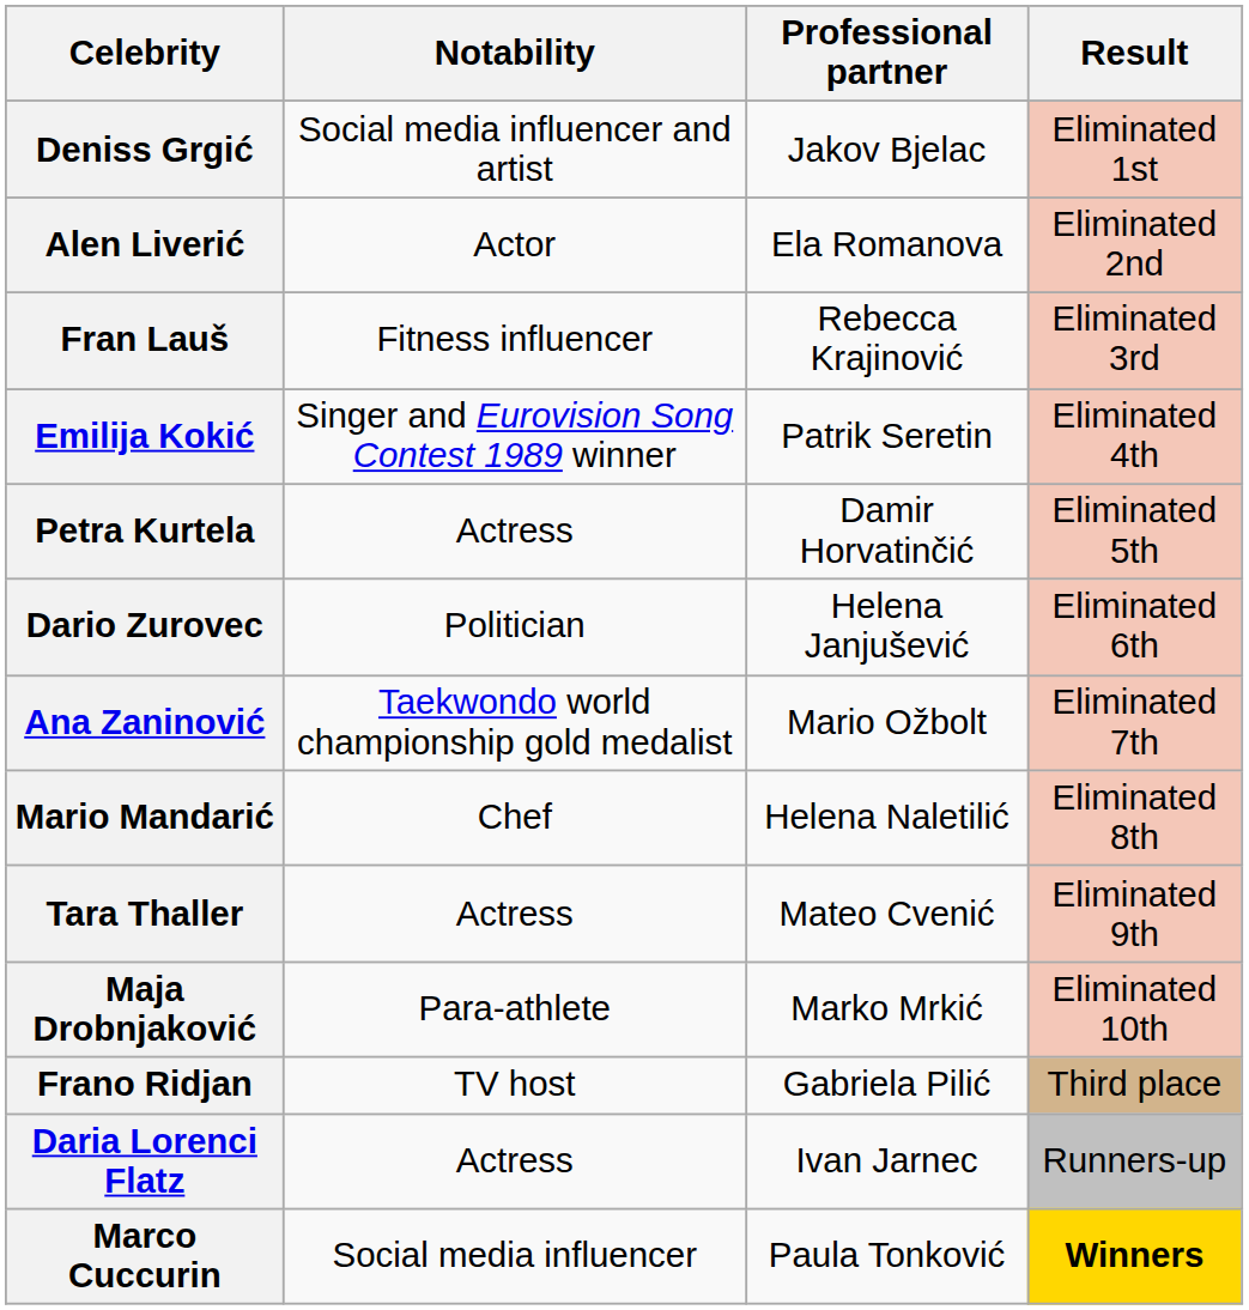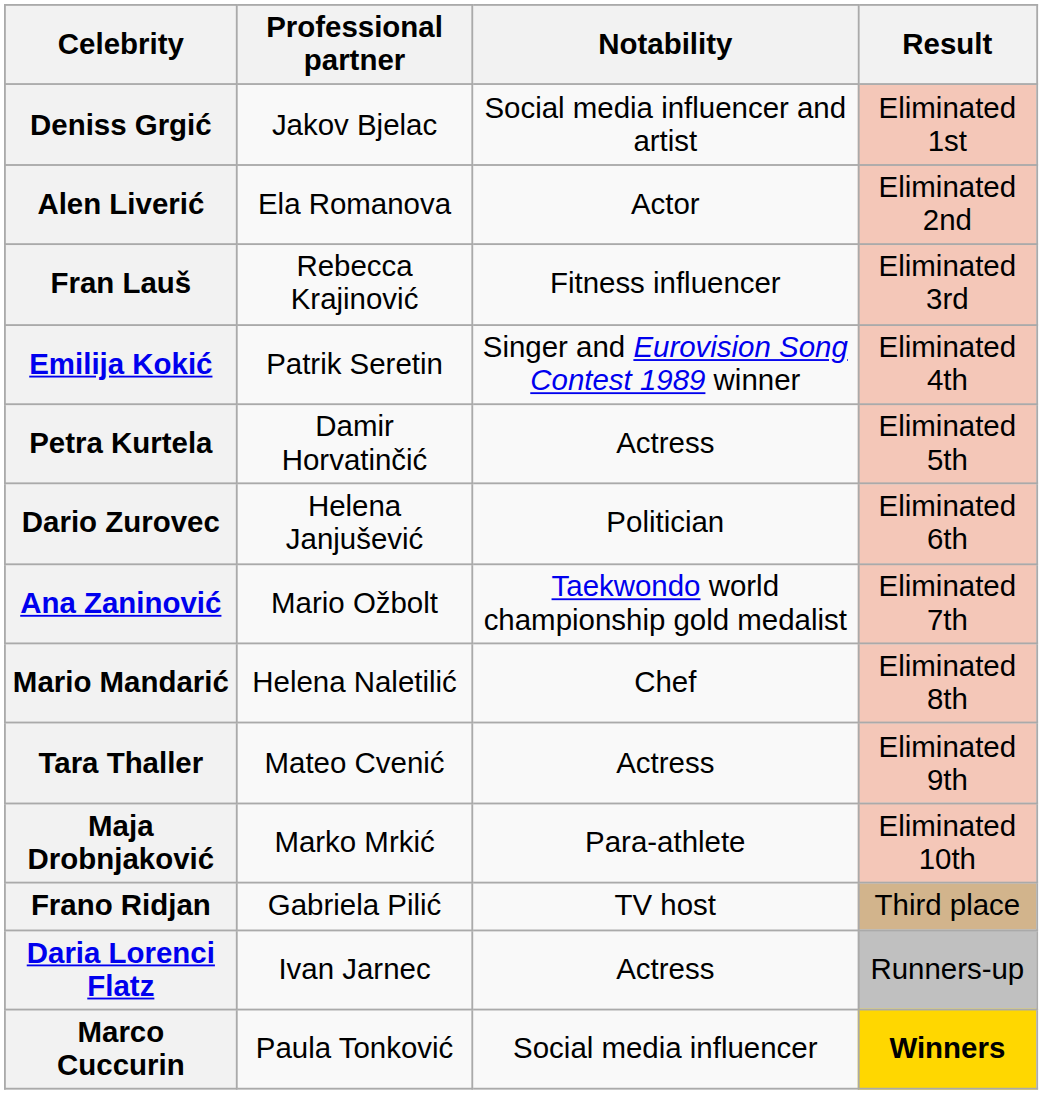 <table class="wikitable sortable" style="text-align:center; width:90%">
 <tr>
 <th scope="col">Celebrity</th>
+<th scope="col">Professional partner</th>
 <th scope="col" class="unsortable">Notability</th>
-<th scope="col">Professional partner</th>
 <th scope="col">Result</th>
 </tr>
 <tr>
 <th>Deniss Grgić</th>
+<td>Jakov Bjelac</td>
 <td>Social media influencer and artist</td>
-<td>Jakov Bjelac</td>
 <td bgcolor=#f4c7b8>Eliminated 1st</td>
 </tr>
 <tr>
 <th>Alen Liverić</th>
+<td>Ela Romanova</td>
 <td>Actor</td>
-<td>Ela Romanova</td>
 <td bgcolor=#f4c7b8>Eliminated 2nd</td>
 </tr>
 <tr>
 <th>Fran Lauš</th>
+<td>Rebecca Krajinović</td>
 <td>Fitness influencer</td>
-<td>Rebecca Krajinović</td>
 <td bgcolor=#f4c7b8>Eliminated 3rd</td>
 </tr>
 <tr>
 <th><a href='#'>Emilija Kokić</a></th>
+<td>Patrik Seretin</td>
 <td>Singer and <em><a href='#'>Eurovision Song Contest 1989</a></em> winner</td>
-<td>Patrik Seretin</td>
 <td bgcolor=#f4c7b8>Eliminated 4th</td>
 </tr>
 <tr>
 <th>Petra Kurtela</th>
+<td>Damir Horvatinčić</td>
 <td>Actress</td>
-<td>Damir Horvatinčić</td>
 <td bgcolor=#f4c7b8>Eliminated 5th</td>
 </tr>
 <tr>
 <th>Dario Zurovec</th>
+<td>Helena Janjušević</td>
 <td>Politician</td>
-<td>Helena Janjušević</td>
 <td bgcolor=#f4c7b8>Eliminated 6th</td>
 </tr>
 <tr>
 <th><a href='#'>Ana Zaninović</a></th>
+<td>Mario Ožbolt</td>
 <td><a href='#'>Taekwondo</a> world championship gold medalist</td>
-<td>Mario Ožbolt</td>
 <td bgcolor=#f4c7b8>Eliminated 7th</td>
 </tr>
 <tr>
 <th>Mario Mandarić</th>
+<td>Helena Naletilić</td>
 <td>Chef</td>
-<td>Helena Naletilić</td>
 <td bgcolor=#f4c7b8>Eliminated 8th</td>
 </tr>
 <tr>
 <th>Tara Thaller</th>
+<td>Mateo Cvenić</td>
 <td>Actress</td>
-<td>Mateo Cvenić</td>
 <td bgcolor=#f4c7b8>Eliminated 9th</td>
 </tr>
 <tr>
 <th>Maja Drobnjaković</th>
+<td>Marko Mrkić</td>
 <td>Para-athlete</td>
-<td>Marko Mrkić</td>
 <td bgcolor="#f4c7b8">Eliminated 10th</td>
 </tr>
 <tr>
 <th>Frano Ridjan</th>
+<td>Gabriela Pilić</td>
 <td>TV host</td>
-<td>Gabriela Pilić</td>
 <td style="background:tan">Third place</td>
 </tr>
 <tr>
 <th><a href='#'>Daria Lorenci Flatz</a></th>
+<td>Ivan Jarnec</td>
 <td>Actress</td>
-<td>Ivan Jarnec</td>
 <td style="background:silver">Runners-up</td>
 </tr>
 <tr>
 <th>Marco Cuccurin</th>
+<td>Paula Tonković</td>
 <td>Social media influencer</td>
-<td>Paula Tonković</td>
 <td style="background:gold"><strong>Winners</strong></td>
 </tr>
 </table>
